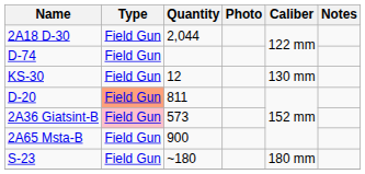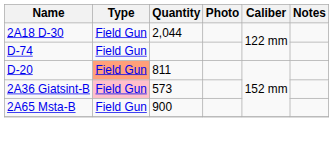 <table class="wikitable">
 <tr>
 <th>Name</th>
 <th>Type</th>
 <th>Quantity</th>
 <th>Photo</th>
 <th>Caliber</th>
 <th>Notes</th>
 </tr>
 <tr>
 <td><a href='#'>2A18 D-30</a></td>
 <td><a href='#'>Field Gun</a></td>
 <td>2,044</td>
 <td></td>
 <td rowspan="2">122 mm</td>
 <td></td>
 </tr>
 <tr>
 <td><a href='#'>D-74</a></td>
 <td><a href='#'>Field Gun</a></td>
 <td></td>
 <td></td>
 <td></td>
 </tr>
 <tr>
-<td><a href='#'>KS-30</a></td>
-<td><a href='#'>Field Gun</a></td>
-<td>12</td>
-<td></td>
-<td>130 mm</td>
-<td></td>
-</tr>
-<tr>
 <td><a href='#'>D-20</a></td>
 <td style="background: lightsalmon;"><a href='#'>Field Gun</a></td>
 <td>811</td>
 <td></td>
 <td rowspan="3">152 mm</td>
 <td></td>
 </tr>
 <tr>
 <td><a href='#'>2A36 Giatsint-B</a></td>
 <td style="background: pink;"><a href='#'>Field Gun</a></td>
 <td>573</td>
 <td></td>
 <td></td>
 </tr>
 <tr>
 <td><a href='#'>2A65 Msta-B</a></td>
 <td><a href='#'>Field Gun</a></td>
 <td>900</td>
 <td></td>
 <td></td>
 </tr>
 <tr>
-<td><a href='#'>S-23</a></td>
-<td><a href='#'>Field Gun</a></td>
-<td>~180</td>
-<td></td>
-<td>180 mm</td>
-<td></td>
-</tr>
-<tr>
 </tr>
 </table>
